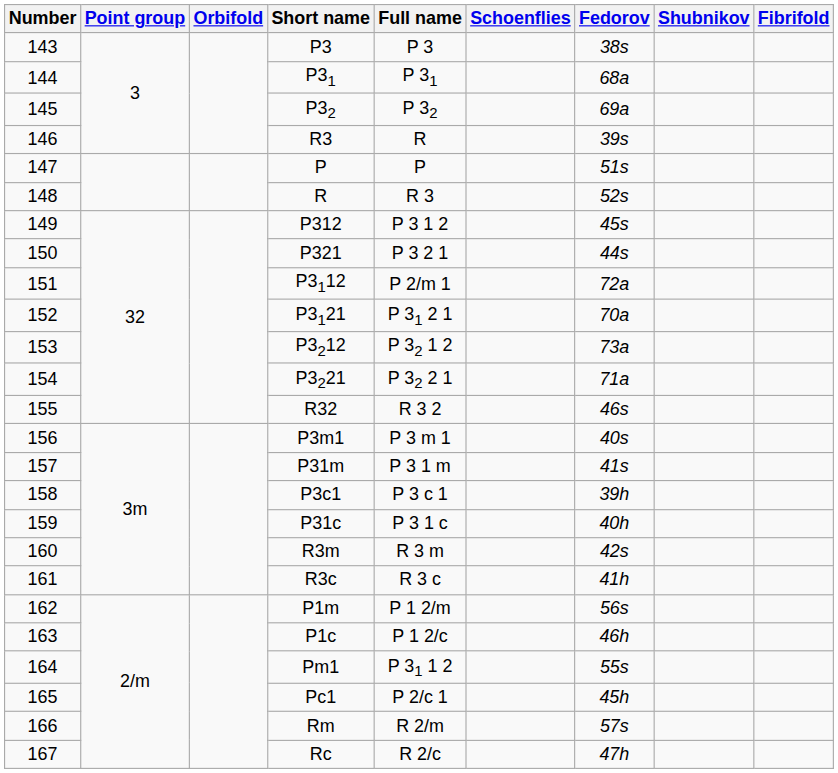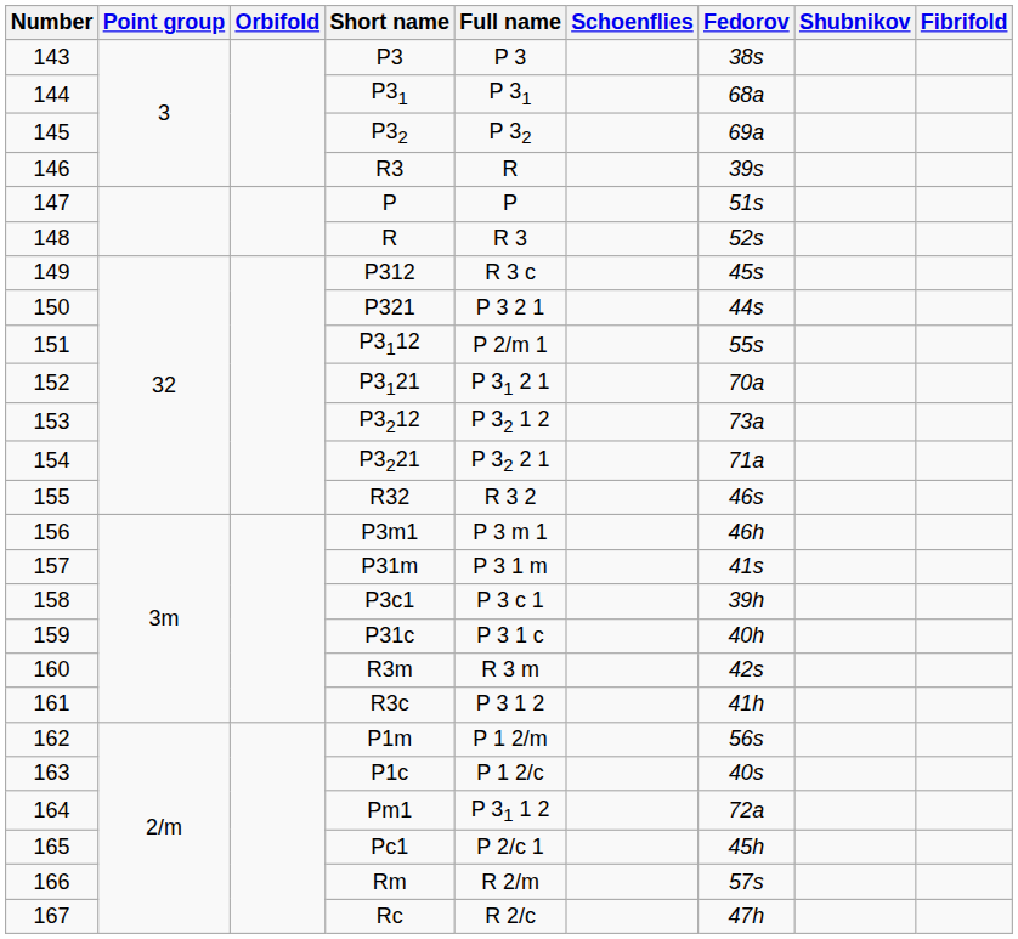 <table class=wikitable>
 <tr>
 <th>Number</th>
 <th><a href='#'>Point group</a></th>
 <th><a href='#'>Orbifold</a></th>
 <th>Short name</th>
 <th>Full name</th>
 <th><a href='#'>Schoenflies</a></th>
 <th><a href='#'>Fedorov</a></th>
 <th><a href='#'>Shubnikov</a></th>
 <th><a href='#'>Fibrifold</a></th>
 </tr>
 <tr align=center>
 <td>143</td>
 <td rowspan=4>3</td>
 <td rowspan=4></td>
 <td>P3</td>
 <td>P 3</td>
 <td></td>
 <td><em>38s</em></td>
 <td></td>
 <td></td>
 </tr>
 <tr align=center>
 <td>144</td>
 <td>P3<sub>1</sub></td>
 <td>P 3<sub>1</sub></td>
 <td></td>
 <td><em>68a</em></td>
 <td></td>
 <td></td>
 </tr>
 <tr align=center>
 <td>145</td>
 <td>P3<sub>2</sub></td>
 <td>P 3<sub>2</sub></td>
 <td></td>
 <td><em>69a</em></td>
 <td></td>
 <td></td>
 </tr>
 <tr align=center>
 <td>146</td>
 <td>R3</td>
 <td>R </td>
 <td></td>
 <td><em>39s</em></td>
 <td></td>
 <td></td>
 </tr>
 <tr align=center>
 <td>147</td>
 <td rowspan=2></td>
 <td rowspan=2></td>
 <td>P</td>
 <td>P </td>
 <td></td>
 <td><em>51s</em></td>
 <td></td>
 <td></td>
 </tr>
 <tr align=center>
 <td>148</td>
 <td>R</td>
 <td>R 3</td>
 <td></td>
 <td><em>52s</em></td>
 <td></td>
 <td></td>
 </tr>
 <tr align=center>
 <td>149</td>
 <td rowspan=7>32</td>
 <td rowspan=7></td>
 <td>P312</td>
-<td>P 3 1 2</td>
+<td>R 3 c</td>
 <td></td>
 <td><em>45s</em></td>
 <td></td>
 <td></td>
 </tr>
 <tr align=center>
 <td>150</td>
 <td>P321</td>
 <td>P 3 2 1</td>
 <td></td>
 <td><em>44s</em></td>
 <td></td>
 <td></td>
 </tr>
 <tr align=center>
 <td>151</td>
 <td>P3<sub>1</sub>12</td>
 <td>P  2/m 1</td>
 <td></td>
-<td><em>72a</em></td>
+<td><em>55s</em></td>
 <td></td>
 <td></td>
 </tr>
 <tr align=center>
 <td>152</td>
 <td>P3<sub>1</sub>21</td>
 <td>P 3<sub>1</sub> 2 1</td>
 <td></td>
 <td><em>70a</em></td>
 <td></td>
 <td></td>
 </tr>
 <tr align=center>
 <td>153</td>
 <td>P3<sub>2</sub>12</td>
 <td>P 3<sub>2</sub> 1 2</td>
 <td></td>
 <td><em>73a</em></td>
 <td></td>
 <td></td>
 </tr>
 <tr align=center>
 <td>154</td>
 <td>P3<sub>2</sub>21</td>
 <td>P 3<sub>2</sub> 2 1</td>
 <td></td>
 <td><em>71a</em></td>
 <td></td>
 <td></td>
 </tr>
 <tr align=center>
 <td>155</td>
 <td>R32</td>
 <td>R 3 2</td>
 <td></td>
 <td><em>46s</em></td>
 <td></td>
 <td></td>
 </tr>
 <tr align=center>
 <td>156</td>
 <td rowspan=6>3m</td>
 <td rowspan=6></td>
 <td>P3m1</td>
 <td>P 3 m 1</td>
 <td></td>
-<td><em>40s</em></td>
+<td><em>46h</em></td>
 <td></td>
 <td></td>
 </tr>
 <tr align=center>
 <td>157</td>
 <td>P31m</td>
 <td>P 3 1 m</td>
 <td></td>
 <td><em>41s</em></td>
 <td></td>
 <td></td>
 </tr>
 <tr align=center>
 <td>158</td>
 <td>P3c1</td>
 <td>P 3 c 1</td>
 <td></td>
 <td><em>39h</em></td>
 <td></td>
 <td></td>
 </tr>
 <tr align=center>
 <td>159</td>
 <td>P31c</td>
 <td>P 3 1 c</td>
 <td></td>
 <td><em>40h</em></td>
 <td></td>
 <td></td>
 </tr>
 <tr align=center>
 <td>160</td>
 <td>R3m</td>
 <td>R 3 m</td>
 <td></td>
 <td><em>42s</em></td>
 <td></td>
 <td></td>
 </tr>
 <tr align=center>
 <td>161</td>
 <td>R3c</td>
-<td>R 3 c</td>
+<td>P 3 1 2</td>
 <td></td>
 <td><em>41h</em></td>
 <td></td>
 <td></td>
 </tr>
 <tr align=center>
 <td>162</td>
 <td rowspan=6> 2/m</td>
 <td rowspan=6></td>
 <td>P1m</td>
 <td>P  1 2/m</td>
 <td></td>
 <td><em>56s</em></td>
 <td></td>
 <td></td>
 </tr>
 <tr align=center>
 <td>163</td>
 <td>P1c</td>
 <td>P  1 2/c</td>
 <td></td>
-<td><em>46h</em></td>
+<td><em>40s</em></td>
 <td></td>
 <td></td>
 </tr>
 <tr align=center>
 <td>164</td>
 <td>Pm1</td>
 <td>P 3<sub>1</sub> 1 2</td>
 <td></td>
-<td><em>55s</em></td>
+<td><em>72a</em></td>
 <td></td>
 <td></td>
 </tr>
 <tr align=center>
 <td>165</td>
 <td>Pc1</td>
 <td>P  2/c 1</td>
 <td></td>
 <td><em>45h</em></td>
 <td></td>
 <td></td>
 </tr>
 <tr align=center>
 <td>166</td>
 <td>Rm</td>
 <td>R  2/m</td>
 <td></td>
 <td><em>57s</em></td>
 <td></td>
 <td></td>
 </tr>
 <tr align=center>
 <td>167</td>
 <td>Rc</td>
 <td>R  2/c</td>
 <td></td>
 <td><em>47h</em></td>
 <td></td>
 <td></td>
 </tr>
 </table>
